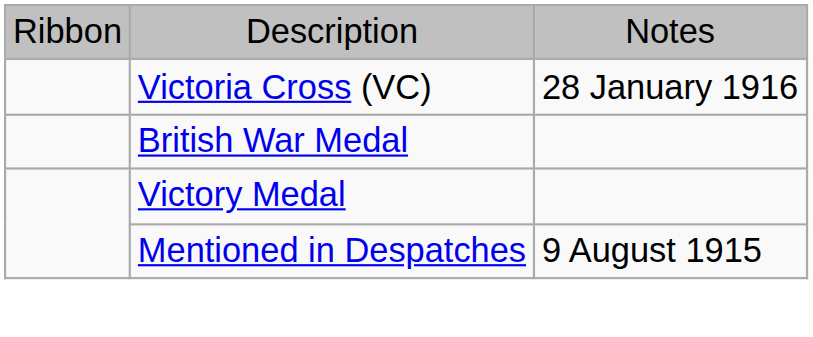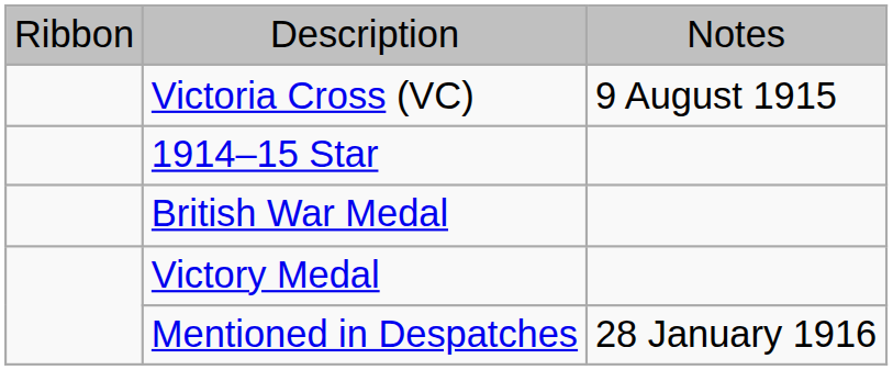 <table class="wikitable">
 <tr>
 <td bgcolor="silver" align="center">Ribbon</td>
 <td bgcolor="silver" align="center">Description</td>
 <td bgcolor="silver" align="center">Notes</td>
 </tr>
 <tr>
 <td></td>
 <td><a href='#'>Victoria Cross</a> (VC)</td>
-<td>28 January 1916</td>
+<td>9 August 1915</td>
+</tr>
+<tr>
+<td></td>
+<td><a href='#'>1914–15 Star</a></td>
+<td></td>
 </tr>
 <tr>
 <td></td>
 <td><a href='#'>British War Medal</a></td>
 <td></td>
 </tr>
 <tr>
 <td rowspan=2></td>
 <td><a href='#'>Victory Medal</a></td>
 <td></td>
 </tr>
 <tr>
 <td><a href='#'>Mentioned in Despatches</a></td>
-<td>9 August 1915</td>
+<td>28 January 1916</td>
 </tr>
 </table>
